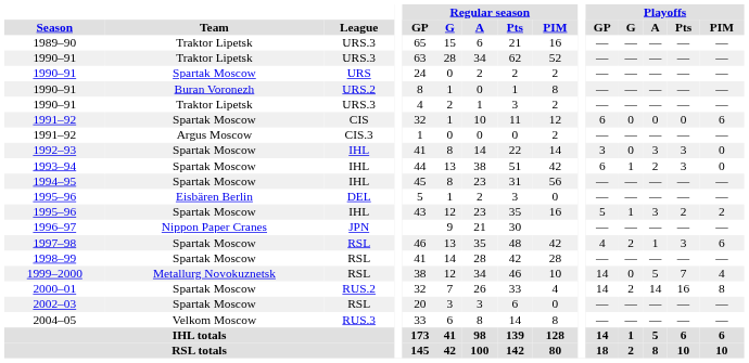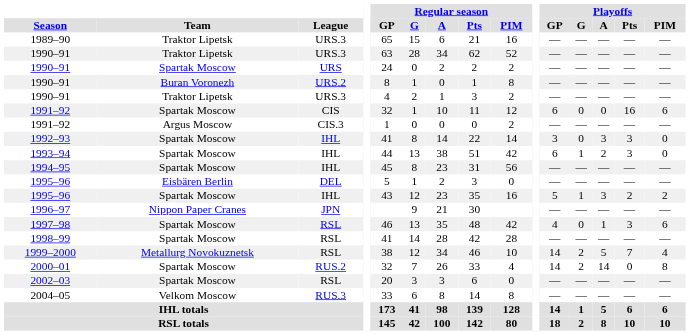 <table border="0" cellpadding="1" cellspacing="0" style="text-align:center; width:60em">
 <tr bgcolor="#e0e0e0">
 <th colspan="3" bgcolor="#ffffff"> </th>
 <th rowspan="99" bgcolor="#ffffff"> </th>
 <th colspan="5"><a href='#'>Regular season</a></th>
 <th rowspan="99" bgcolor="#ffffff"> </th>
 <th colspan="5"><a href='#'>Playoffs</a></th>
 </tr>
 <tr bgcolor="#e0e0e0">
 <th><a href='#'>Season</a></th>
 <th>Team</th>
 <th>League</th>
 <th>GP</th>
 <th><a href='#'>G</a></th>
 <th><a href='#'>A</a></th>
 <th><a href='#'>Pts</a></th>
 <th><a href='#'>PIM</a></th>
 <th>GP</th>
 <th>G</th>
 <th>A</th>
 <th>Pts</th>
 <th>PIM</th>
 </tr>
 <tr>
 <td>1989–90</td>
 <td>Traktor Lipetsk</td>
 <td>URS.3</td>
 <td>65</td>
 <td>15</td>
 <td>6</td>
 <td>21</td>
 <td>16</td>
 <td>—</td>
 <td>—</td>
 <td>—</td>
 <td>—</td>
 <td>—</td>
 </tr>
 <tr bgcolor="#f0f0f0">
 <td>1990–91</td>
 <td>Traktor Lipetsk</td>
 <td>URS.3</td>
 <td>63</td>
 <td>28</td>
 <td>34</td>
 <td>62</td>
 <td>52</td>
 <td>—</td>
 <td>—</td>
 <td>—</td>
 <td>—</td>
 <td>—</td>
 </tr>
 <tr>
 <td><a href='#'>1990–91</a></td>
 <td><a href='#'>Spartak Moscow</a></td>
 <td><a href='#'>URS</a></td>
 <td>24</td>
 <td>0</td>
 <td>2</td>
 <td>2</td>
 <td>2</td>
 <td>—</td>
 <td>—</td>
 <td>—</td>
 <td>—</td>
 <td>—</td>
 </tr>
 <tr bgcolor="#f0f0f0">
 <td>1990–91</td>
 <td><a href='#'>Buran Voronezh</a></td>
 <td><a href='#'>URS.2</a></td>
 <td>8</td>
 <td>1</td>
 <td>0</td>
 <td>1</td>
 <td>8</td>
 <td>—</td>
 <td>—</td>
 <td>—</td>
 <td>—</td>
 <td>—</td>
 </tr>
 <tr>
 <td>1990–91</td>
 <td>Traktor Lipetsk</td>
 <td>URS.3</td>
 <td>4</td>
 <td>2</td>
 <td>1</td>
 <td>3</td>
 <td>2</td>
 <td>—</td>
 <td>—</td>
 <td>—</td>
 <td>—</td>
 <td>—</td>
 </tr>
 <tr bgcolor="#f0f0f0">
 <td><a href='#'>1991–92</a></td>
 <td>Spartak Moscow</td>
 <td>CIS</td>
 <td>32</td>
 <td>1</td>
 <td>10</td>
 <td>11</td>
 <td>12</td>
 <td>6</td>
 <td>0</td>
 <td>0</td>
-<td>0</td>
+<td>16</td>
 <td>6</td>
 </tr>
 <tr>
 <td>1991–92</td>
 <td>Argus Moscow</td>
 <td>CIS.3</td>
 <td>1</td>
 <td>0</td>
 <td>0</td>
 <td>0</td>
 <td>2</td>
 <td>—</td>
 <td>—</td>
 <td>—</td>
 <td>—</td>
 <td>—</td>
 </tr>
 <tr bgcolor="#f0f0f0">
 <td><a href='#'>1992–93</a></td>
 <td>Spartak Moscow</td>
 <td><a href='#'>IHL</a></td>
 <td>41</td>
 <td>8</td>
 <td>14</td>
 <td>22</td>
 <td>14</td>
 <td>3</td>
 <td>0</td>
 <td>3</td>
 <td>3</td>
 <td>0</td>
 </tr>
 <tr>
 <td><a href='#'>1993–94</a></td>
 <td>Spartak Moscow</td>
 <td>IHL</td>
 <td>44</td>
 <td>13</td>
 <td>38</td>
 <td>51</td>
 <td>42</td>
 <td>6</td>
 <td>1</td>
 <td>2</td>
 <td>3</td>
 <td>0</td>
 </tr>
 <tr bgcolor="#f0f0f0">
 <td><a href='#'>1994–95</a></td>
 <td>Spartak Moscow</td>
 <td>IHL</td>
 <td>45</td>
 <td>8</td>
 <td>23</td>
 <td>31</td>
 <td>56</td>
 <td>—</td>
 <td>—</td>
 <td>—</td>
 <td>—</td>
 <td>—</td>
 </tr>
 <tr>
 <td><a href='#'>1995–96</a></td>
 <td><a href='#'>Eisbären Berlin</a></td>
 <td><a href='#'>DEL</a></td>
 <td>5</td>
 <td>1</td>
 <td>2</td>
 <td>3</td>
 <td>0</td>
 <td>—</td>
 <td>—</td>
 <td>—</td>
 <td>—</td>
 <td>—</td>
 </tr>
 <tr bgcolor="#f0f0f0">
 <td><a href='#'>1995–96</a></td>
 <td>Spartak Moscow</td>
 <td>IHL</td>
 <td>43</td>
 <td>12</td>
 <td>23</td>
 <td>35</td>
 <td>16</td>
 <td>5</td>
 <td>1</td>
 <td>3</td>
 <td>2</td>
 <td>2</td>
 </tr>
 <tr>
 <td><a href='#'>1996–97</a></td>
 <td><a href='#'>Nippon Paper Cranes</a></td>
 <td><a href='#'>JPN</a></td>
 <td></td>
 <td>9</td>
 <td>21</td>
 <td>30</td>
 <td></td>
 <td>—</td>
 <td>—</td>
 <td>—</td>
 <td>—</td>
 <td>—</td>
 </tr>
 <tr bgcolor="#f0f0f0">
 <td><a href='#'>1997–98</a></td>
 <td>Spartak Moscow</td>
 <td><a href='#'>RSL</a></td>
 <td>46</td>
 <td>13</td>
 <td>35</td>
 <td>48</td>
 <td>42</td>
 <td>4</td>
-<td>2</td>
+<td>0</td>
 <td>1</td>
 <td>3</td>
 <td>6</td>
 </tr>
 <tr>
 <td><a href='#'>1998–99</a></td>
 <td>Spartak Moscow</td>
 <td>RSL</td>
 <td>41</td>
 <td>14</td>
 <td>28</td>
 <td>42</td>
 <td>28</td>
 <td>—</td>
 <td>—</td>
 <td>—</td>
 <td>—</td>
 <td>—</td>
 </tr>
 <tr bgcolor="#f0f0f0">
 <td><a href='#'>1999–2000</a></td>
 <td><a href='#'>Metallurg Novokuznetsk</a></td>
 <td>RSL</td>
 <td>38</td>
 <td>12</td>
 <td>34</td>
 <td>46</td>
 <td>10</td>
 <td>14</td>
-<td>0</td>
+<td>2</td>
 <td>5</td>
 <td>7</td>
 <td>4</td>
 </tr>
 <tr>
 <td><a href='#'>2000–01</a></td>
 <td>Spartak Moscow</td>
 <td><a href='#'>RUS.2</a></td>
 <td>32</td>
 <td>7</td>
 <td>26</td>
 <td>33</td>
 <td>4</td>
 <td>14</td>
 <td>2</td>
 <td>14</td>
-<td>16</td>
+<td>0</td>
 <td>8</td>
 </tr>
 <tr bgcolor="#f0f0f0">
 <td><a href='#'>2002–03</a></td>
 <td>Spartak Moscow</td>
 <td>RSL</td>
 <td>20</td>
 <td>3</td>
 <td>3</td>
 <td>6</td>
 <td>0</td>
 <td>—</td>
 <td>—</td>
 <td>—</td>
 <td>—</td>
 <td>—</td>
 </tr>
 <tr>
 <td>2004–05</td>
 <td>Velkom Moscow</td>
 <td><a href='#'>RUS.3</a></td>
 <td>33</td>
 <td>6</td>
 <td>8</td>
 <td>14</td>
 <td>8</td>
 <td>—</td>
 <td>—</td>
 <td>—</td>
 <td>—</td>
 <td>—</td>
 </tr>
 <tr bgcolor="#e0e0e0">
 <th colspan="3">IHL totals</th>
 <th>173</th>
 <th>41</th>
 <th>98</th>
 <th>139</th>
 <th>128</th>
 <th>14</th>
 <th>1</th>
 <th>5</th>
 <th>6</th>
 <th>6</th>
 </tr>
 <tr bgcolor="#e0e0e0">
 <th colspan="3">RSL totals</th>
 <th>145</th>
 <th>42</th>
 <th>100</th>
 <th>142</th>
 <th>80</th>
 <th>18</th>
 <th>2</th>
 <th>8</th>
 <th>10</th>
 <th>10</th>
 </tr>
 </table>
